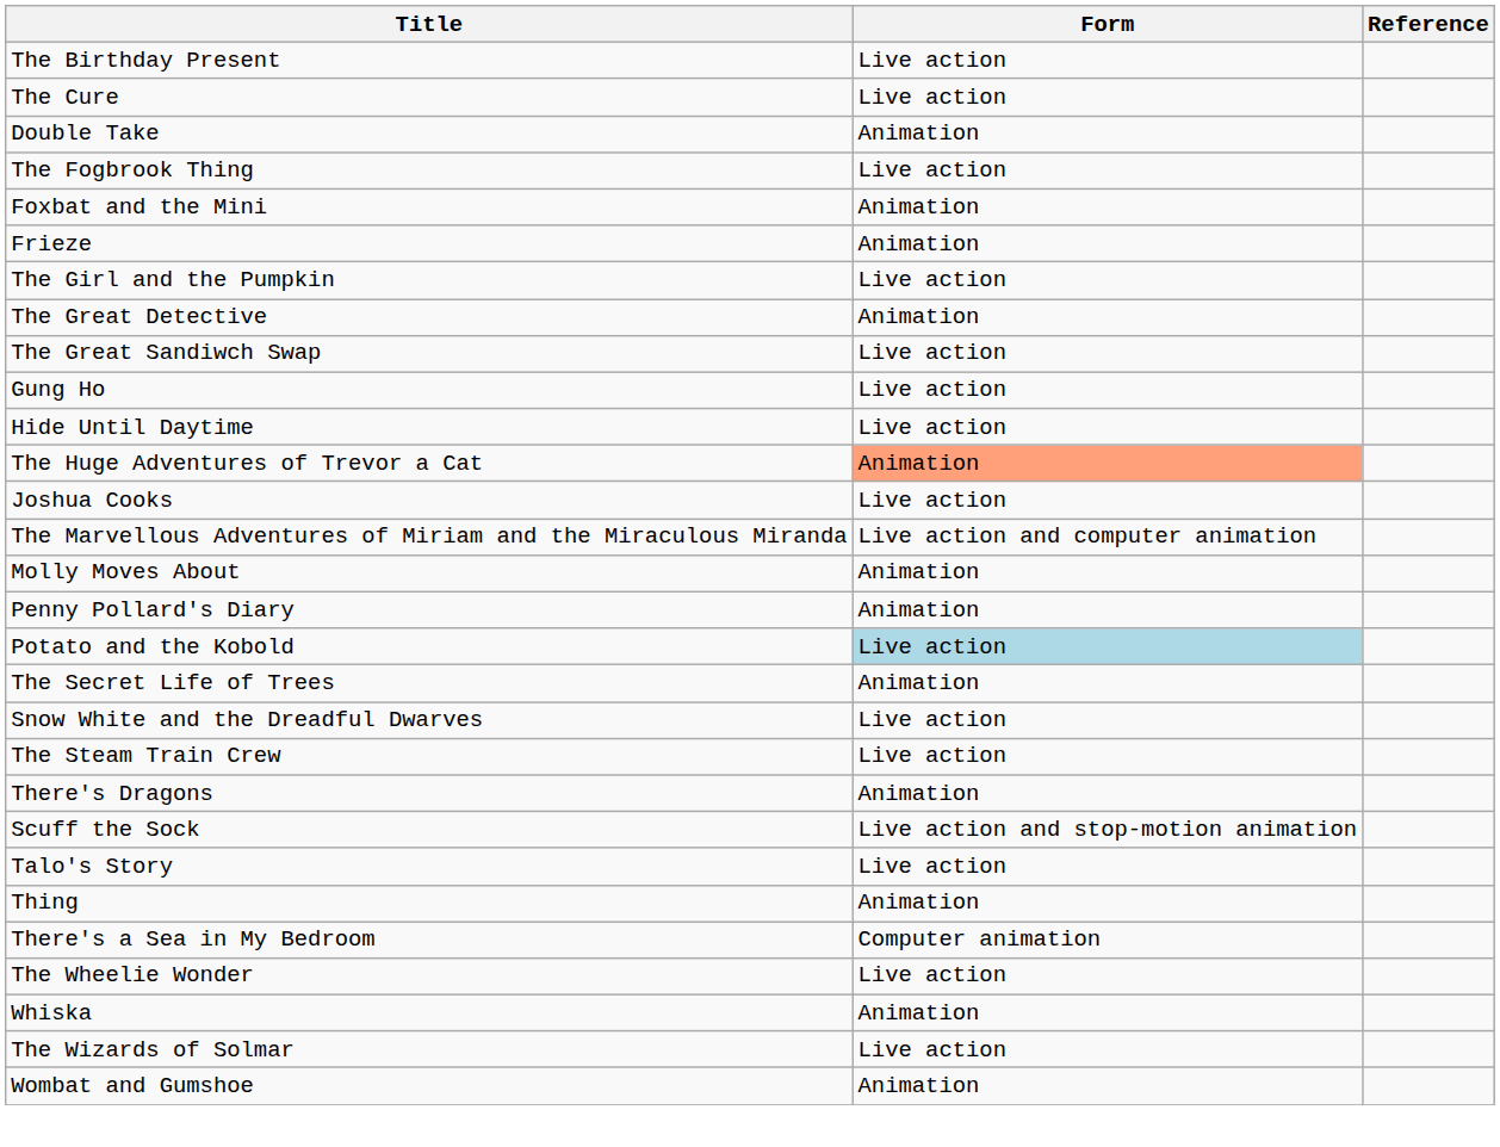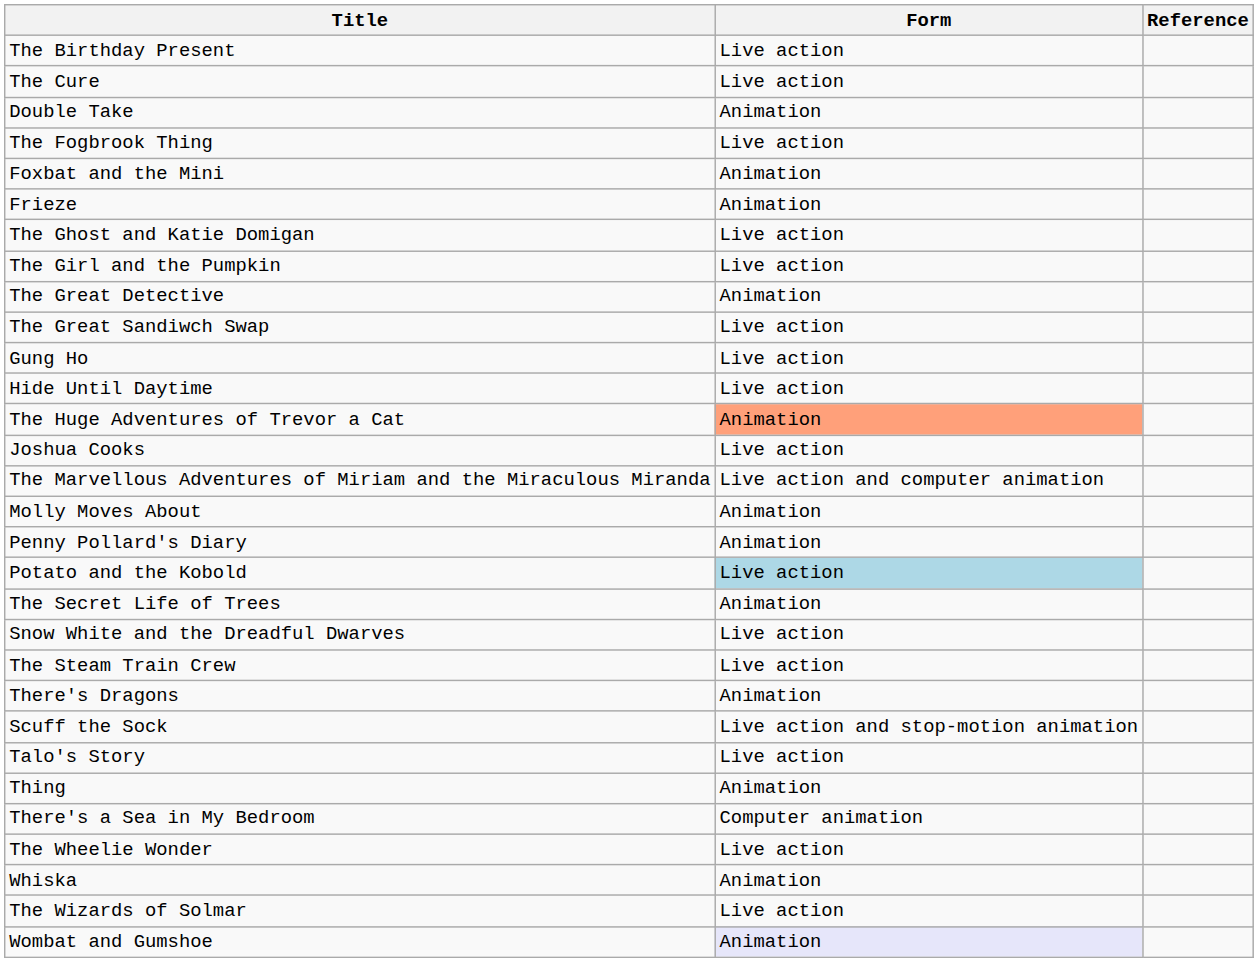 <table class="wikitable">
 <tr>
 <th>Title</th>
 <th>Form</th>
 <th>Reference</th>
 </tr>
 <tr>
 <td>The Birthday Present</td>
 <td>Live action</td>
 <td></td>
 </tr>
 <tr>
 <td>The Cure</td>
 <td>Live action</td>
 <td></td>
 </tr>
 <tr>
 <td>Double Take</td>
 <td>Animation</td>
 <td></td>
 </tr>
 <tr>
 <td>The Fogbrook Thing</td>
 <td>Live action</td>
 <td></td>
 </tr>
 <tr>
 <td>Foxbat and the Mini</td>
 <td>Animation</td>
 <td></td>
 </tr>
 <tr>
 <td>Frieze</td>
 <td>Animation</td>
+<td></td>
+</tr>
+<tr>
+<td>The Ghost and Katie Domigan</td>
+<td>Live action</td>
 <td></td>
 </tr>
 <tr>
 <td>The Girl and the Pumpkin</td>
 <td>Live action</td>
 <td></td>
 </tr>
 <tr>
 <td>The Great Detective</td>
 <td>Animation</td>
 <td></td>
 </tr>
 <tr>
 <td>The Great Sandiwch Swap</td>
 <td>Live action</td>
 <td></td>
 </tr>
 <tr>
 <td>Gung Ho</td>
 <td>Live action</td>
 <td></td>
 </tr>
 <tr>
 <td>Hide Until Daytime</td>
 <td>Live action</td>
 <td></td>
 </tr>
 <tr>
 <td>The Huge Adventures of Trevor a Cat</td>
 <td style="background: lightsalmon;">Animation</td>
 <td></td>
 </tr>
 <tr>
 <td>Joshua Cooks</td>
 <td>Live action</td>
 <td></td>
 </tr>
 <tr>
 <td>The Marvellous Adventures of Miriam and the Miraculous Miranda</td>
 <td>Live action and computer animation</td>
 <td></td>
 </tr>
 <tr>
 <td>Molly Moves About</td>
 <td>Animation</td>
 <td></td>
 </tr>
 <tr>
 <td>Penny Pollard's Diary</td>
 <td>Animation</td>
 <td></td>
 </tr>
 <tr>
 <td>Potato and the Kobold</td>
 <td style="background: lightblue;">Live action</td>
 <td></td>
 </tr>
 <tr>
 <td>The Secret Life of Trees</td>
 <td>Animation</td>
 <td></td>
 </tr>
 <tr>
 <td>Snow White and the Dreadful Dwarves</td>
 <td>Live action</td>
 <td></td>
 </tr>
 <tr>
 <td>The Steam Train Crew</td>
 <td>Live action</td>
 <td></td>
 </tr>
 <tr>
 <td>There's Dragons</td>
 <td>Animation</td>
 <td></td>
 </tr>
 <tr>
 <td>Scuff the Sock</td>
 <td>Live action and stop-motion animation</td>
 <td></td>
 </tr>
 <tr>
 <td>Talo's Story</td>
 <td>Live action</td>
 <td></td>
 </tr>
 <tr>
 <td>Thing</td>
 <td>Animation</td>
 <td></td>
 </tr>
 <tr>
 <td>There's a Sea in My Bedroom</td>
 <td>Computer animation</td>
 <td></td>
 </tr>
 <tr>
 <td>The Wheelie Wonder</td>
 <td>Live action</td>
 <td></td>
 </tr>
 <tr>
 <td>Whiska</td>
 <td>Animation</td>
 <td></td>
 </tr>
 <tr>
 <td>The Wizards of Solmar</td>
 <td>Live action</td>
 <td></td>
 </tr>
 <tr>
 <td>Wombat and Gumshoe</td>
-<td>Animation</td>
+<td style="background: lavender;">Animation</td>
 <td></td>
 </tr>
 </table>
